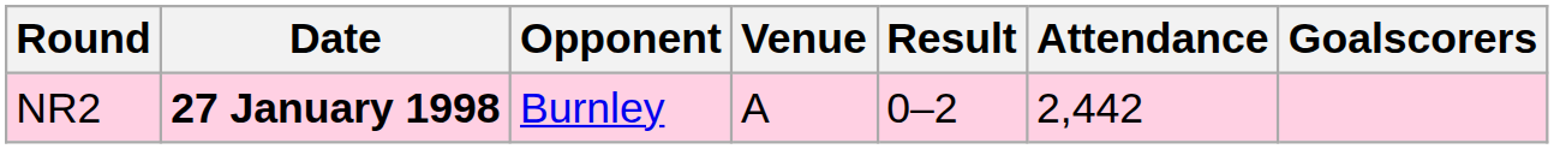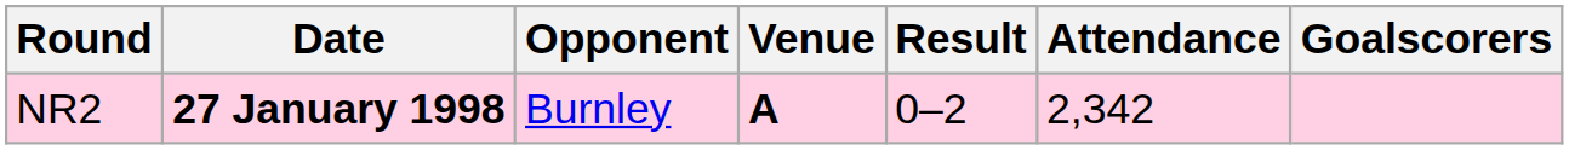 <table class="wikitable">
 <tr>
 <th>Round</th>
 <th>Date</th>
 <th>Opponent</th>
 <th>Venue</th>
 <th>Result</th>
 <th>Attendance</th>
 <th>Goalscorers</th>
 </tr>
 <tr style="background-color: #ffd0e3;">
 <td>NR2</td>
 <td><strong>27  January 1998</strong></td>
 <td><a href='#'>Burnley</a></td>
-<td>A</td>
+<td><strong>A</strong></td>
 <td>0–2</td>
-<td>2,442</td>
+<td>2,342</td>
 <td></td>
 </tr>
 </table>
